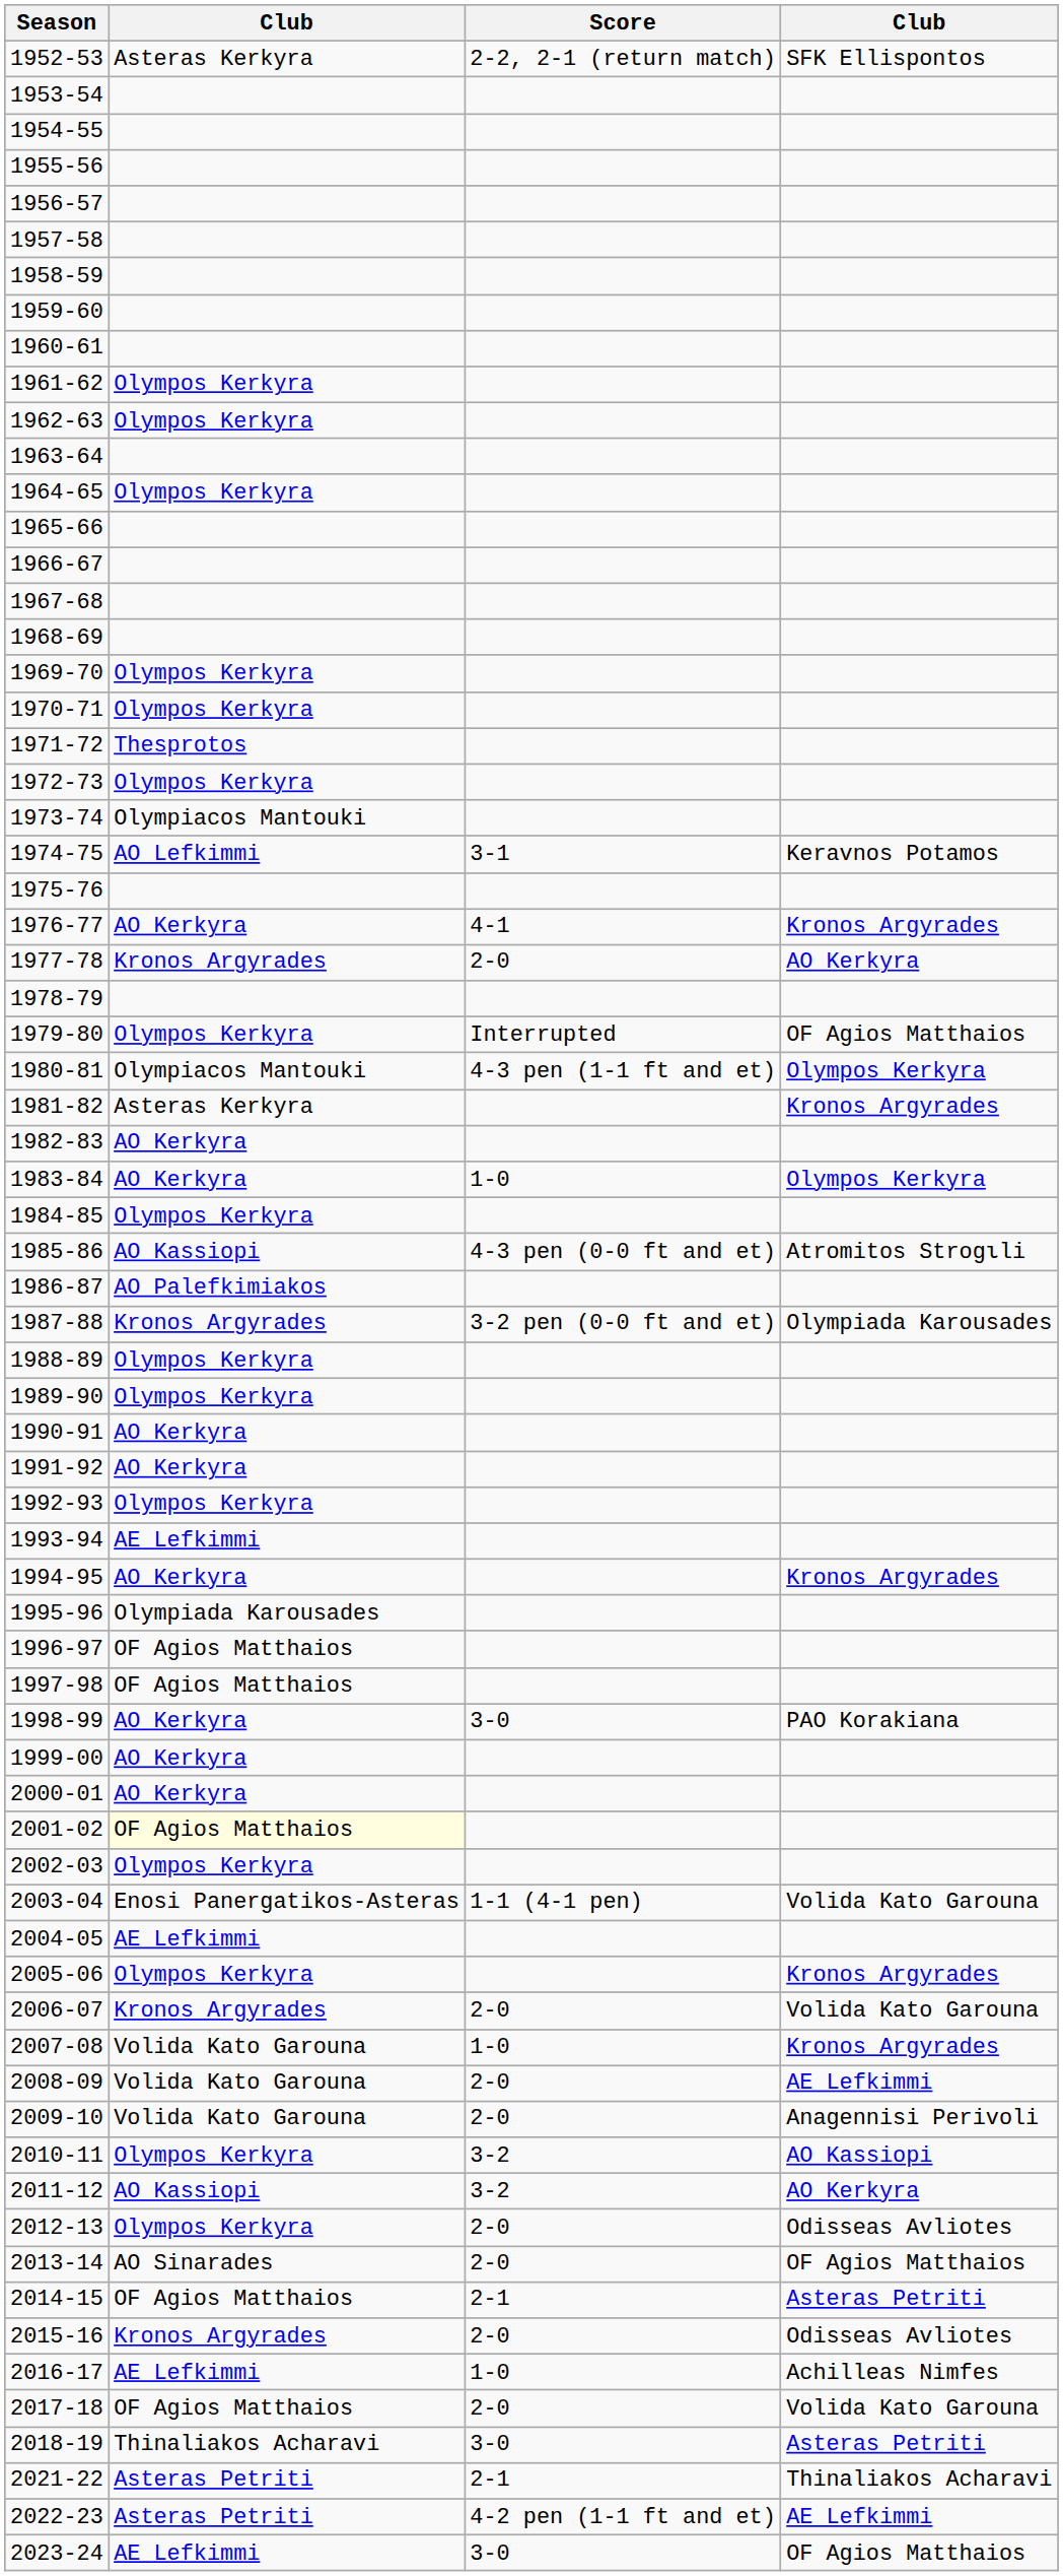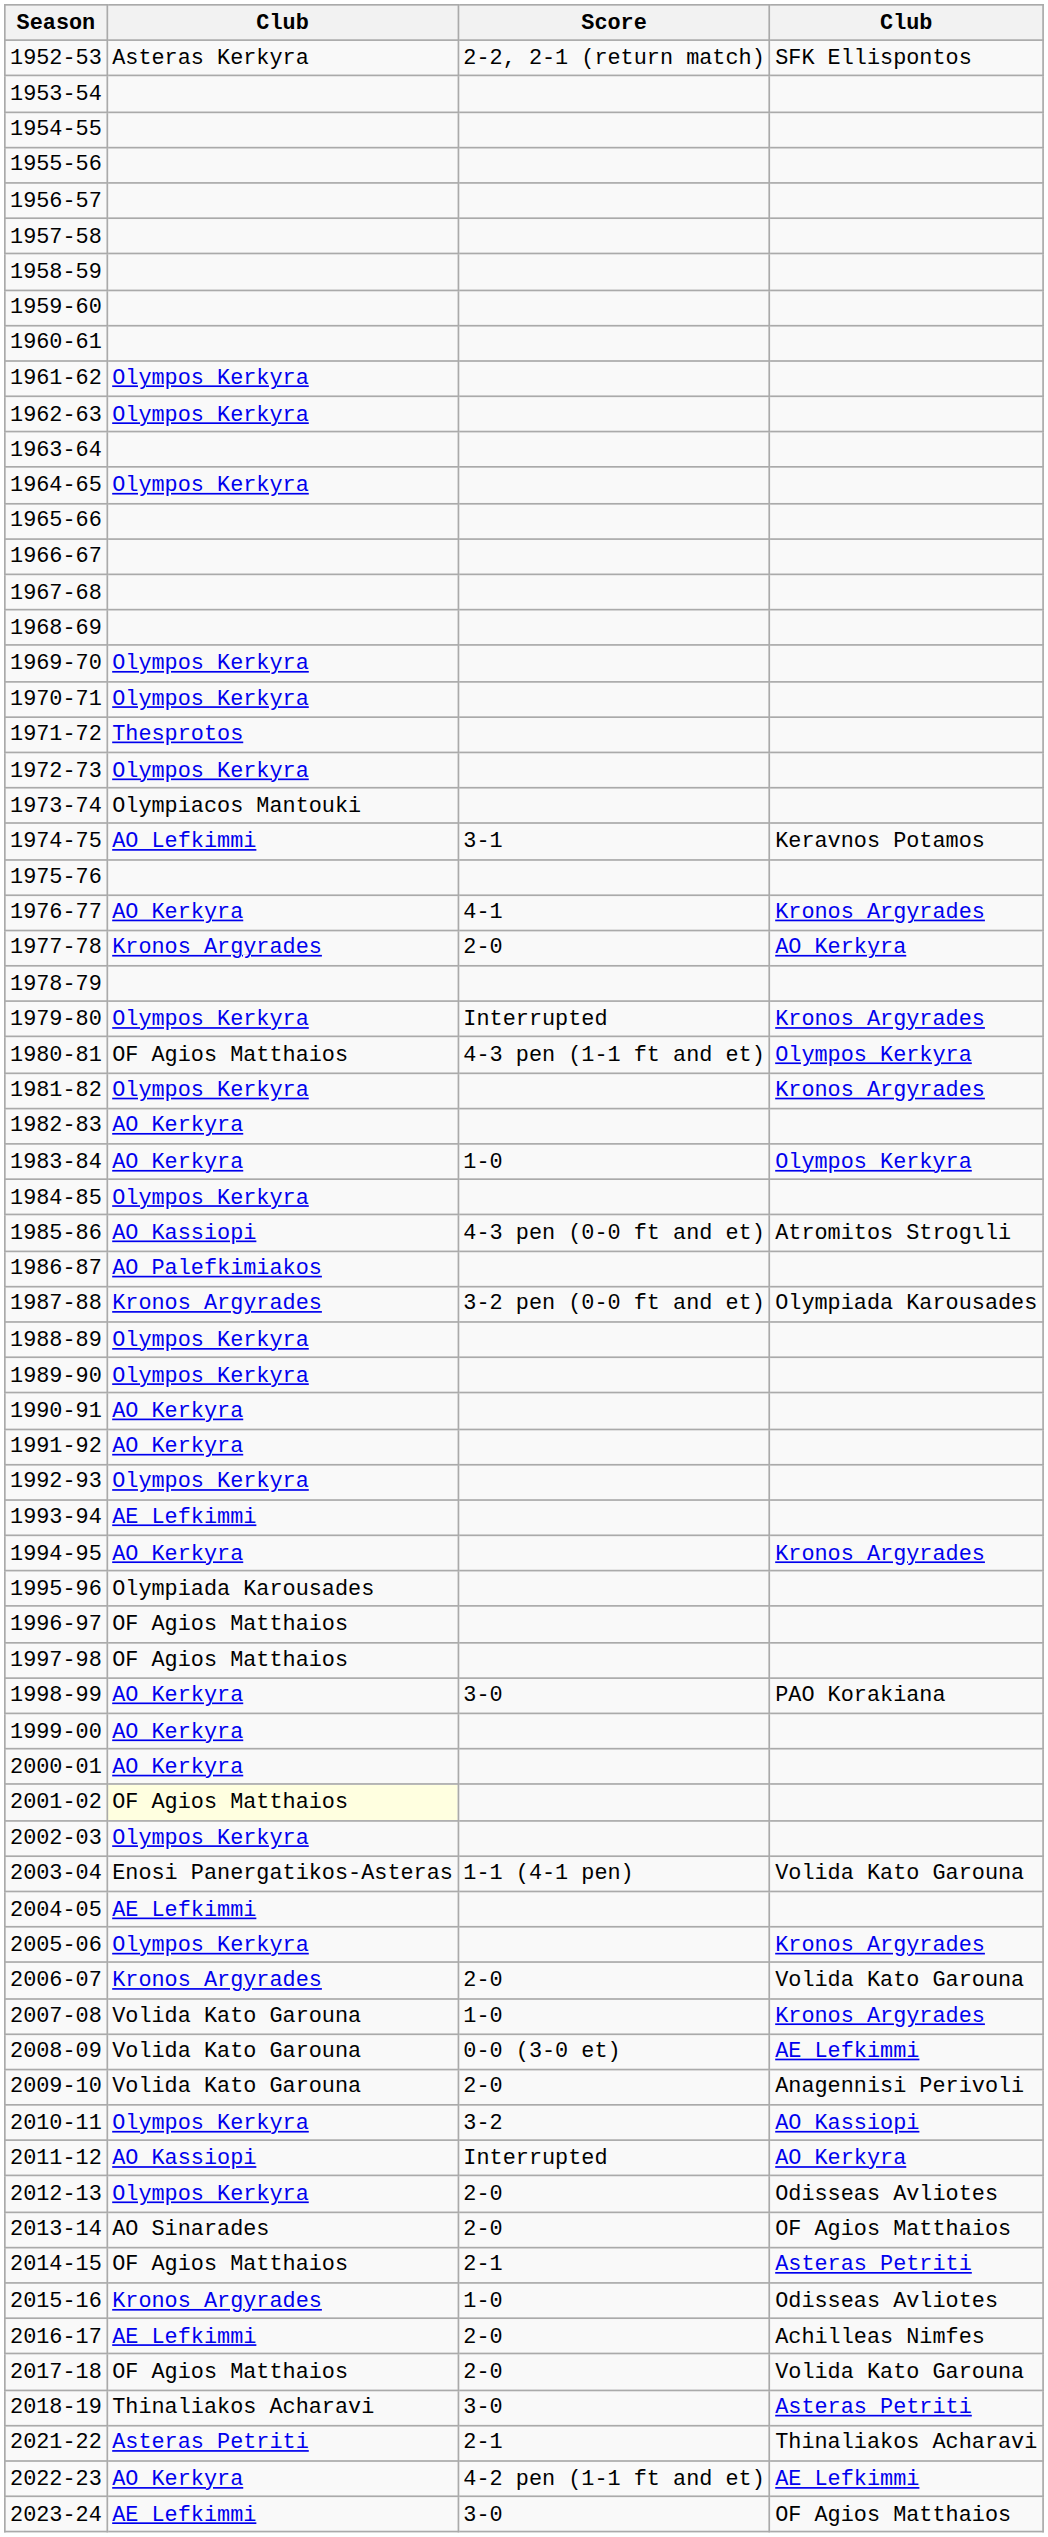 <table class="wikitable">
 <tr>
 <th>Season</th>
 <th><strong>Club</strong></th>
 <th>Score</th>
 <th><strong>Club</strong></th>
 </tr>
 <tr>
 <td>1952-53</td>
 <td>Asteras Kerkyra</td>
 <td>2-2, 2-1 (return match)</td>
 <td>SFK Ellispontos</td>
 </tr>
 <tr>
 <td>1953-54</td>
 <td></td>
 <td></td>
 <td></td>
 </tr>
 <tr>
 <td>1954-55</td>
 <td></td>
 <td></td>
 <td></td>
 </tr>
 <tr>
 <td>1955-56</td>
 <td></td>
 <td></td>
 <td></td>
 </tr>
 <tr>
 <td>1956-57</td>
 <td></td>
 <td></td>
 <td></td>
 </tr>
 <tr>
 <td>1957-58</td>
 <td></td>
 <td></td>
 <td></td>
 </tr>
 <tr>
 <td>1958-59</td>
 <td></td>
 <td></td>
 <td></td>
 </tr>
 <tr>
 <td>1959-60</td>
 <td></td>
 <td></td>
 <td></td>
 </tr>
 <tr>
 <td>1960-61</td>
 <td></td>
 <td></td>
 <td></td>
 </tr>
 <tr>
 <td>1961-62</td>
 <td><a href='#'>Olympos Kerkyra</a></td>
 <td></td>
 <td></td>
 </tr>
 <tr>
 <td>1962-63</td>
 <td><a href='#'>Olympos Kerkyra</a></td>
 <td></td>
 <td></td>
 </tr>
 <tr>
 <td>1963-64</td>
 <td></td>
 <td></td>
 <td></td>
 </tr>
 <tr>
 <td>1964-65</td>
 <td><a href='#'>Olympos Kerkyra</a></td>
 <td></td>
 <td></td>
 </tr>
 <tr>
 <td>1965-66</td>
 <td></td>
 <td></td>
 <td></td>
 </tr>
 <tr>
 <td>1966-67</td>
 <td></td>
 <td></td>
 <td></td>
 </tr>
 <tr>
 <td>1967-68</td>
 <td></td>
 <td></td>
 <td></td>
 </tr>
 <tr>
 <td>1968-69</td>
 <td></td>
 <td></td>
 <td></td>
 </tr>
 <tr>
 <td>1969-70</td>
 <td><a href='#'>Olympos Kerkyra</a></td>
 <td></td>
 <td></td>
 </tr>
 <tr>
 <td>1970-71</td>
 <td><a href='#'>Olympos Kerkyra</a></td>
 <td></td>
 <td></td>
 </tr>
 <tr>
 <td>1971-72</td>
 <td><a href='#'>Thesprotos</a></td>
 <td></td>
 <td></td>
 </tr>
 <tr>
 <td>1972-73</td>
 <td><a href='#'>Olympos Kerkyra</a></td>
 <td></td>
 <td></td>
 </tr>
 <tr>
 <td>1973-74</td>
 <td>Olympiacos Mantouki</td>
 <td></td>
 <td></td>
 </tr>
 <tr>
 <td>1974-75</td>
 <td><a href='#'>AO Lefkimmi</a></td>
 <td>3-1</td>
 <td>Keravnos Potamos</td>
 </tr>
 <tr>
 <td>1975-76</td>
 <td></td>
 <td></td>
 <td></td>
 </tr>
 <tr>
 <td>1976-77</td>
 <td><a href='#'>AO Kerkyra</a></td>
 <td>4-1</td>
 <td><a href='#'>Kronos Argyrades</a></td>
 </tr>
 <tr>
 <td>1977-78</td>
 <td><a href='#'>Kronos Argyrades</a></td>
 <td>2-0</td>
 <td><a href='#'>AO Kerkyra</a></td>
 </tr>
 <tr>
 <td>1978-79</td>
 <td></td>
 <td></td>
 <td></td>
 </tr>
 <tr>
 <td>1979-80</td>
 <td><a href='#'>Olympos Kerkyra</a></td>
 <td>Interrupted</td>
-<td>OF Agios Matthaios</td>
+<td><a href='#'>Kronos Argyrades</a></td>
 </tr>
 <tr>
 <td>1980-81</td>
-<td>Olympiacos Mantouki</td>
+<td>OF Agios Matthaios</td>
 <td>4-3  pen (1-1 ft and et)</td>
 <td><a href='#'>Olympos Kerkyra</a></td>
 </tr>
 <tr>
 <td>1981-82</td>
-<td>Asteras Kerkyra</td>
+<td><a href='#'>Olympos Kerkyra</a></td>
 <td></td>
 <td><a href='#'>Kronos Argyrades</a></td>
 </tr>
 <tr>
 <td>1982-83</td>
 <td><a href='#'>AO Kerkyra</a></td>
 <td></td>
 <td></td>
 </tr>
 <tr>
 <td>1983-84</td>
 <td><a href='#'>AO Kerkyra</a></td>
 <td>1-0</td>
 <td><a href='#'>Olympos Kerkyra</a></td>
 </tr>
 <tr>
 <td>1984-85</td>
 <td><a href='#'>Olympos Kerkyra</a></td>
 <td></td>
 <td></td>
 </tr>
 <tr>
 <td>1985-86</td>
 <td><a href='#'>AO Kassiopi</a></td>
 <td>4-3 pen (0-0 ft and et)</td>
 <td>Atromitos Strogιli</td>
 </tr>
 <tr>
 <td>1986-87</td>
 <td><a href='#'>AO Palefkimiakos</a></td>
 <td></td>
 <td></td>
 </tr>
 <tr>
 <td>1987-88</td>
 <td><a href='#'>Kronos Argyrades</a></td>
 <td>3-2 pen (0-0 ft and et)</td>
 <td>Olympiada Karousades</td>
 </tr>
 <tr>
 <td>1988-89</td>
 <td><a href='#'>Olympos Kerkyra</a></td>
 <td></td>
 <td></td>
 </tr>
 <tr>
 <td>1989-90</td>
 <td><a href='#'>Olympos Kerkyra</a></td>
 <td></td>
 <td></td>
 </tr>
 <tr>
 <td>1990-91</td>
 <td><a href='#'>AO Kerkyra</a></td>
 <td></td>
 <td></td>
 </tr>
 <tr>
 <td>1991-92</td>
 <td><a href='#'>AO Kerkyra</a></td>
 <td></td>
 <td></td>
 </tr>
 <tr>
 <td>1992-93</td>
 <td><a href='#'>Olympos Kerkyra</a></td>
 <td></td>
 <td></td>
 </tr>
 <tr>
 <td>1993-94</td>
 <td><a href='#'>AE Lefkimmi</a></td>
 <td></td>
 <td></td>
 </tr>
 <tr>
 <td>1994-95</td>
 <td><a href='#'>AO Kerkyra</a></td>
 <td></td>
 <td><a href='#'>Kronos Argyrades</a></td>
 </tr>
 <tr>
 <td>1995-96</td>
 <td>Olympiada Karousades</td>
 <td></td>
 <td></td>
 </tr>
 <tr>
 <td>1996-97</td>
 <td>OF Agios Matthaios</td>
 <td></td>
 <td></td>
 </tr>
 <tr>
 <td>1997-98</td>
 <td>OF Agios Matthaios</td>
 <td></td>
 <td></td>
 </tr>
 <tr>
 <td>1998-99</td>
 <td><a href='#'>AO Kerkyra</a></td>
 <td>3-0</td>
 <td>PAO Korakiana</td>
 </tr>
 <tr>
 <td>1999-00</td>
 <td><a href='#'>AO Kerkyra</a></td>
 <td></td>
 <td></td>
 </tr>
 <tr>
 <td>2000-01</td>
 <td><a href='#'>AO Kerkyra</a></td>
 <td></td>
 <td></td>
 </tr>
 <tr>
 <td>2001-02</td>
 <td style="background: lightyellow;">OF Agios Matthaios</td>
 <td></td>
 <td></td>
 </tr>
 <tr>
 <td>2002-03</td>
 <td><a href='#'>Olympos Kerkyra</a></td>
 <td></td>
 <td></td>
 </tr>
 <tr>
 <td>2003-04</td>
 <td>Enosi Panergatikos-Asteras</td>
 <td>1-1 (4-1 pen)</td>
 <td>Volida Kato Garouna</td>
 </tr>
 <tr>
 <td>2004-05</td>
 <td><a href='#'>AE Lefkimmi</a></td>
 <td></td>
 <td></td>
 </tr>
 <tr>
 <td>2005-06</td>
 <td><a href='#'>Olympos Kerkyra</a></td>
 <td></td>
 <td><a href='#'>Kronos Argyrades</a></td>
 </tr>
 <tr>
 <td>2006-07</td>
 <td><a href='#'>Kronos Argyrades</a></td>
 <td>2-0</td>
 <td>Volida Kato Garouna</td>
 </tr>
 <tr>
 <td>2007-08</td>
 <td>Volida Kato Garouna</td>
 <td>1-0</td>
 <td><a href='#'>Kronos Argyrades</a></td>
 </tr>
 <tr>
 <td>2008-09</td>
 <td>Volida Kato Garouna</td>
-<td>2-0</td>
+<td>0-0 (3-0 et)</td>
 <td><a href='#'>AE Lefkimmi</a></td>
 </tr>
 <tr>
 <td>2009-10</td>
 <td>Volida Kato Garouna</td>
 <td>2-0</td>
 <td>Anagennisi Perivoli</td>
 </tr>
 <tr>
 <td>2010-11</td>
 <td><a href='#'>Olympos Kerkyra</a></td>
 <td>3-2</td>
 <td><a href='#'>AO Kassiopi</a></td>
 </tr>
 <tr>
 <td>2011-12</td>
 <td><a href='#'>AO Kassiopi</a></td>
-<td>3-2</td>
+<td>Interrupted</td>
 <td><a href='#'>AO Kerkyra</a></td>
 </tr>
 <tr>
 <td>2012-13</td>
 <td><a href='#'>Olympos Kerkyra</a></td>
 <td>2-0</td>
 <td>Odisseas Avliotes</td>
 </tr>
 <tr>
 <td>2013-14</td>
 <td>AO Sinarades</td>
 <td>2-0</td>
 <td>OF Agios Matthaios</td>
 </tr>
 <tr>
 <td>2014-15</td>
 <td>OF Agios Matthaios</td>
 <td>2-1</td>
 <td><a href='#'>Asteras Petriti</a></td>
 </tr>
 <tr>
 <td>2015-16</td>
 <td><a href='#'>Kronos Argyrades</a></td>
-<td>2-0</td>
+<td>1-0</td>
 <td>Odisseas Avliotes</td>
 </tr>
 <tr>
 <td>2016-17</td>
 <td><a href='#'>AE Lefkimmi</a></td>
-<td>1-0</td>
+<td>2-0</td>
 <td>Achilleas Nimfes</td>
 </tr>
 <tr>
 <td>2017-18</td>
 <td>OF Agios Matthaios</td>
 <td>2-0</td>
 <td>Volida Kato Garouna</td>
 </tr>
 <tr>
 <td>2018-19</td>
 <td>Thinaliakos Acharavi</td>
 <td>3-0</td>
 <td><a href='#'>Asteras Petriti</a></td>
 </tr>
 <tr>
 <td>2021-22</td>
 <td><a href='#'>Asteras Petriti</a></td>
 <td>2-1</td>
 <td>Thinaliakos Acharavi</td>
 </tr>
 <tr>
 <td>2022-23</td>
-<td><a href='#'>Asteras Petriti</a></td>
+<td><a href='#'>AO Kerkyra</a></td>
 <td>4-2 pen (1-1 ft and et)</td>
 <td><a href='#'>AE Lefkimmi</a></td>
 </tr>
 <tr>
 <td>2023-24</td>
 <td><a href='#'>AE Lefkimmi</a></td>
 <td>3-0</td>
 <td>OF Agios Matthaios</td>
 </tr>
 </table>
